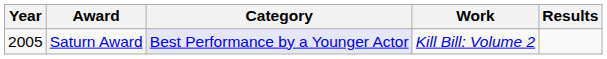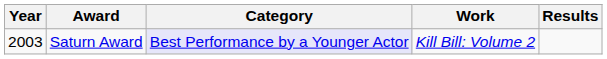 <table class="wikitable">
 <tr>
 <th>Year</th>
 <th>Award</th>
 <th>Category</th>
 <th>Work</th>
 <th>Results</th>
 </tr>
 <tr>
-<td>2005</td>
+<td>2003</td>
 <td><a href='#'>Saturn Award</a></td>
 <td style="background: lavender;"><a href='#'>Best Performance by a Younger Actor</a></td>
 <td><em><a href='#'>Kill Bill: Volume 2</a></em></td>
 <td></td>
 </tr>
 </table>
